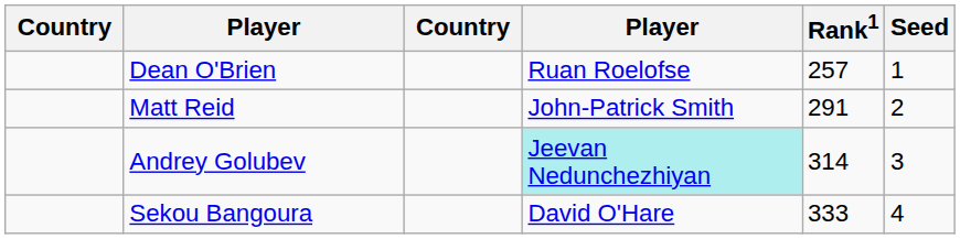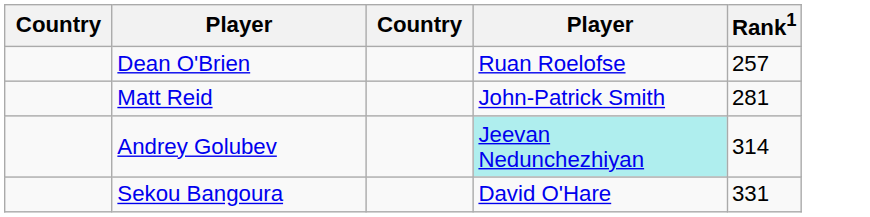 <table class="sortable wikitable">
 <tr>
 <th width="70">Country</th>
 <th width="175">Player</th>
 <th width="70">Country</th>
 <th width="175">Player</th>
 <th>Rank<sup>1</sup></th>
-<th>Seed</th>
 </tr>
 <tr>
 <td></td>
 <td><a href='#'>Dean O'Brien</a></td>
 <td></td>
 <td><a href='#'>Ruan Roelofse</a></td>
 <td>257</td>
-<td>1</td>
 </tr>
 <tr>
 <td></td>
 <td><a href='#'>Matt Reid</a></td>
 <td></td>
 <td><a href='#'>John-Patrick Smith</a></td>
-<td>291</td>
-<td>2</td>
+<td>281</td>
 </tr>
 <tr>
 <td></td>
 <td><a href='#'>Andrey Golubev</a></td>
 <td></td>
 <td style="background: paleturquoise;"><a href='#'>Jeevan Nedunchezhiyan</a></td>
 <td>314</td>
-<td>3</td>
 </tr>
 <tr>
 <td></td>
 <td><a href='#'>Sekou Bangoura</a></td>
 <td></td>
 <td><a href='#'>David O'Hare</a></td>
-<td>333</td>
-<td>4</td>
+<td>331</td>
 </tr>
 </table>
